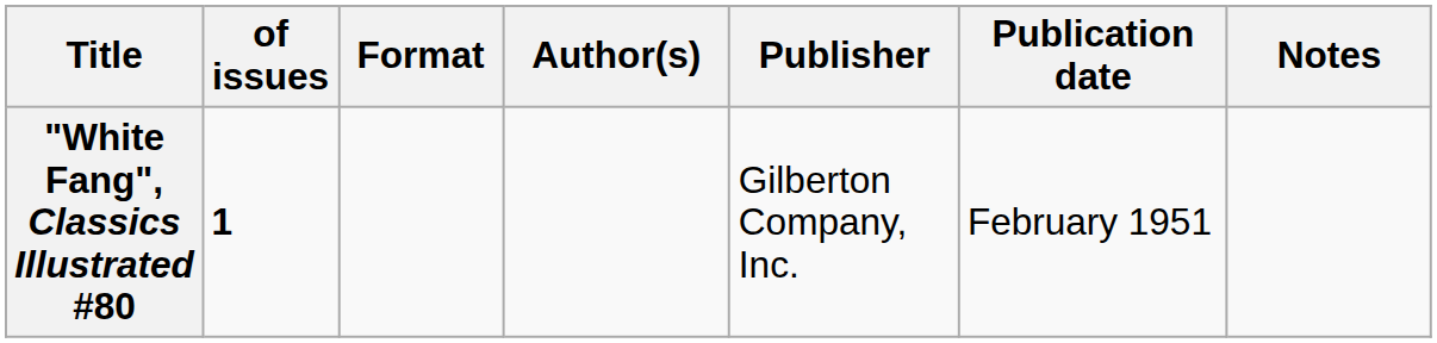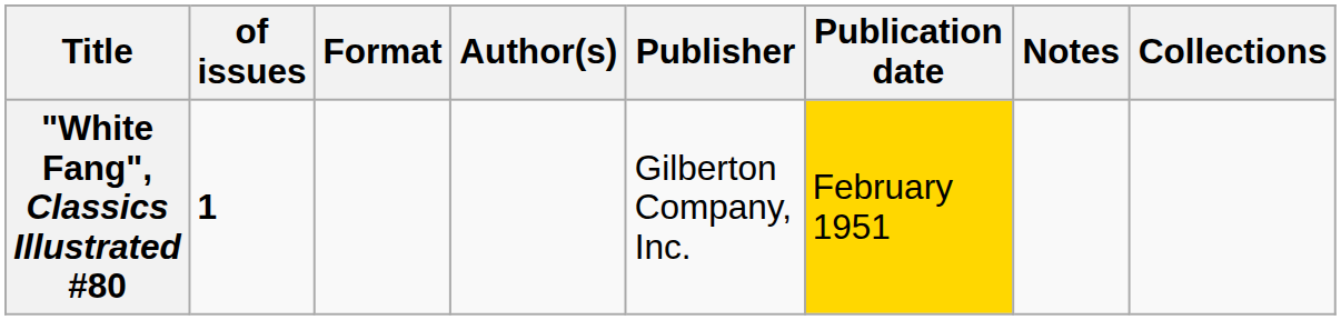 <table class="wikitable">
 <tr>
 <th>Title</th>
 <th style="width:40pt"> of issues</th>
 <th style="width:75pt">Format</th>
 <th style="width:125pt">Author(s)</th>
 <th style="width:125pt">Publisher</th>
 <th style="width:150pt">Publication date</th>
 <th style="width:175pt">Notes</th>
+<th>Collections</th>
 </tr>
 <tr>
 <th>"White Fang", <em>Classics Illustrated</em> #80</th>
 <td><strong>1</strong></td>
 <td></td>
 <td></td>
 <td>Gilberton Company, Inc.</td>
-<td>February 1951</td>
+<td style="background: gold;">February 1951</td>
+<td></td>
 <td></td>
 </tr>
 </table>
